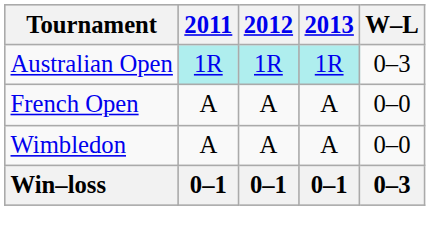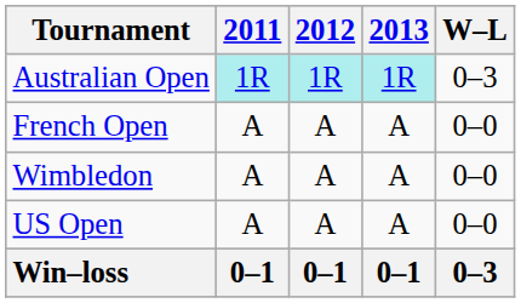 <table class=wikitable style=text-align:center;font-size:97%>
 <tr>
 <th>Tournament</th>
 <th><a href='#'>2011</a></th>
 <th><a href='#'>2012</a></th>
 <th><a href='#'>2013</a></th>
 <th>W–L</th>
 </tr>
 <tr>
 <td align=left><a href='#'>Australian Open</a></td>
 <td bgcolor=afeeee><a href='#'>1R</a></td>
 <td bgcolor=afeeee><a href='#'>1R</a></td>
 <td bgcolor=afeeee><a href='#'>1R</a></td>
 <td>0–3</td>
 </tr>
 <tr>
 <td align=left><a href='#'>French Open</a></td>
 <td>A</td>
 <td>A</td>
 <td>A</td>
 <td>0–0</td>
 </tr>
 <tr>
 <td align=left><a href='#'>Wimbledon</a></td>
 <td>A</td>
 <td>A</td>
 <td>A</td>
 <td>0–0</td>
 </tr>
 <tr>
+<td align=left><a href='#'>US Open</a></td>
+<td>A</td>
+<td>A</td>
+<td>A</td>
+<td>0–0</td>
+</tr>
+<tr>
 <th style=text-align:left>Win–loss</th>
 <th>0–1</th>
 <th>0–1</th>
 <th>0–1</th>
 <th>0–3</th>
 </tr>
 </table>
